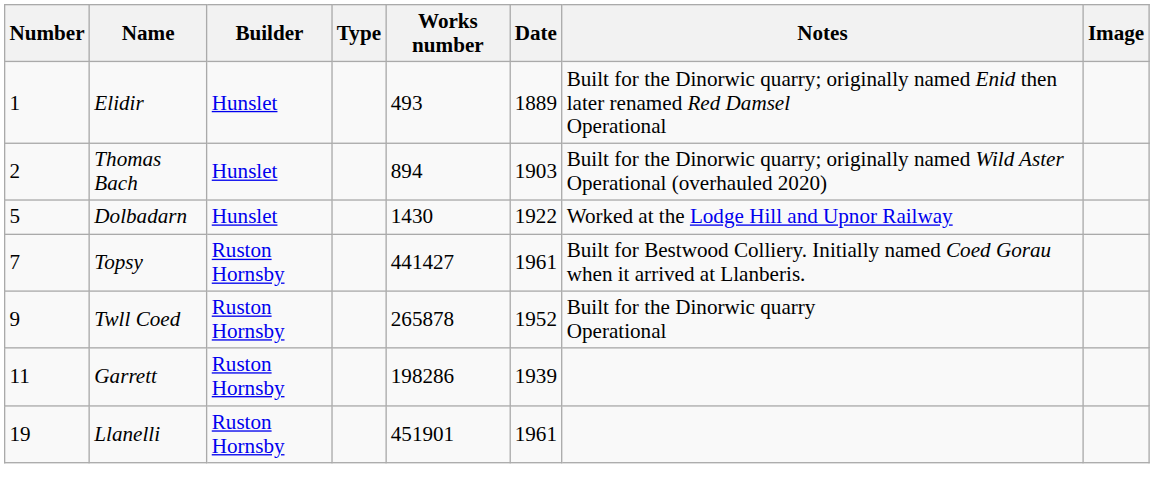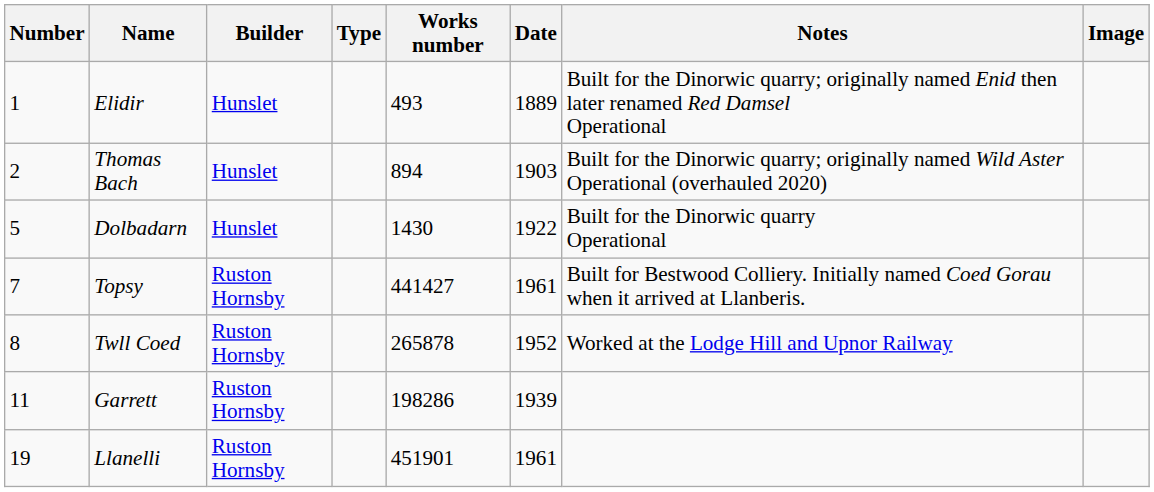 <table class="wikitable">
 <tr>
 <th>Number</th>
 <th>Name</th>
 <th>Builder</th>
 <th>Type</th>
 <th>Works number</th>
 <th>Date</th>
 <th>Notes</th>
 <th>Image</th>
 </tr>
 <tr>
 <td>1</td>
 <td><em>Elidir</em></td>
 <td><a href='#'>Hunslet</a></td>
 <td></td>
 <td>493</td>
 <td>1889</td>
 <td>Built for the Dinorwic quarry; originally named <em>Enid</em> then later renamed <em>Red Damsel</em><br>Operational</td>
 <td></td>
 </tr>
 <tr>
 <td>2</td>
 <td><em>Thomas Bach</em></td>
 <td><a href='#'>Hunslet</a></td>
 <td></td>
 <td>894</td>
 <td>1903</td>
 <td>Built for the Dinorwic quarry; originally named <em>Wild Aster</em><br>Operational (overhauled 2020)</td>
 <td></td>
 </tr>
 <tr>
 <td>5</td>
 <td><em>Dolbadarn</em></td>
 <td><a href='#'>Hunslet</a></td>
 <td></td>
 <td>1430</td>
 <td>1922</td>
-<td>Worked at the <a href='#'>Lodge Hill and Upnor Railway</a></td>
+<td>Built for the Dinorwic quarry<br>Operational</td>
 <td></td>
 </tr>
 <tr>
 <td>7</td>
 <td><em>Topsy</em></td>
 <td><a href='#'>Ruston Hornsby</a></td>
 <td></td>
 <td>441427</td>
 <td>1961</td>
 <td>Built for Bestwood Colliery. Initially named <em>Coed Gorau</em> when it arrived at Llanberis.</td>
 <td></td>
 </tr>
 <tr>
-<td>9</td>
+<td>8</td>
 <td><em>Twll Coed</em></td>
 <td><a href='#'>Ruston Hornsby</a></td>
 <td></td>
 <td>265878</td>
 <td>1952</td>
-<td>Built for the Dinorwic quarry<br>Operational</td>
+<td>Worked at the <a href='#'>Lodge Hill and Upnor Railway</a></td>
 <td></td>
 </tr>
 <tr>
 <td>11</td>
 <td><em>Garrett</em></td>
 <td><a href='#'>Ruston Hornsby</a></td>
 <td></td>
 <td>198286</td>
 <td>1939</td>
 <td></td>
 <td></td>
 </tr>
 <tr>
 <td>19</td>
 <td><em>Llanelli</em></td>
 <td><a href='#'>Ruston Hornsby</a></td>
 <td></td>
 <td>451901</td>
 <td>1961</td>
 <td></td>
 <td></td>
 </tr>
 </table>
